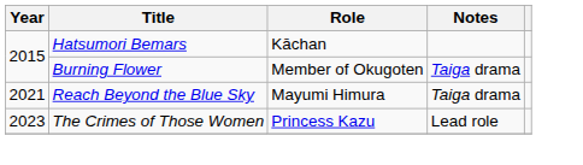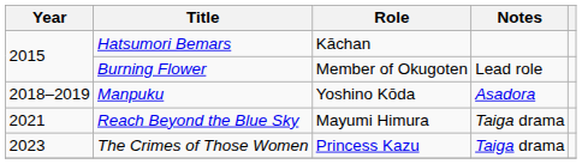 <table class="wikitable plainrowheaders sortable"  style=font-size:100%>
 <tr>
 <th scope="col">Year</th>
 <th scope="col">Title</th>
 <th scope="col">Role</th>
 <th scope="col" class="unsortable">Notes</th>
 <th scope="col" class="unsortable"></th>
 </tr>
 <tr>
 <td rowspan=2>2015</td>
 <td><em><a href='#'>Hatsumori Bemars</a></em></td>
 <td>Kāchan</td>
 <td></td>
 <td style="text-align:center;"></td>
 </tr>
 <tr>
 <td><em><a href='#'>Burning Flower</a></em></td>
 <td>Member of Okugoten</td>
-<td><em><a href='#'>Taiga</a></em> drama</td>
+<td>Lead role</td>
+<td style="text-align:center;"></td>
+</tr>
+<tr>
+<td>2018–2019</td>
+<td><em><a href='#'>Manpuku</a></em></td>
+<td>Yoshino Kōda</td>
+<td><em><a href='#'>Asadora</a></em></td>
 <td style="text-align:center;"></td>
 </tr>
 <tr>
 <td>2021</td>
 <td><em><a href='#'>Reach Beyond the Blue Sky</a></em></td>
 <td>Mayumi Himura</td>
 <td><em>Taiga</em> drama</td>
 <td style="text-align:center;"></td>
 </tr>
 <tr>
 <td>2023</td>
 <td><em>The Crimes of Those Women</em></td>
 <td><a href='#'>Princess Kazu</a></td>
-<td>Lead role</td>
+<td><em><a href='#'>Taiga</a></em> drama</td>
 <td style="text-align:center;"></td>
 </tr>
 <tr>
 </tr>
 </table>
